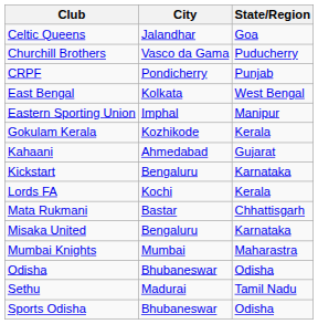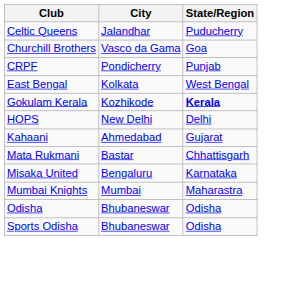 <table class="wikitable sortable">
 <tr>
 <th>Club</th>
 <th>City</th>
 <th>State/Region</th>
 </tr>
 <tr>
 <td><a href='#'>Celtic Queens</a></td>
 <td><a href='#'>Jalandhar</a></td>
-<td><a href='#'>Goa</a></td>
+<td><a href='#'>Puducherry</a></td>
 </tr>
 <tr>
 <td><a href='#'>Churchill Brothers</a></td>
 <td><a href='#'>Vasco da Gama</a></td>
-<td><a href='#'>Puducherry</a></td>
+<td><a href='#'>Goa</a></td>
 </tr>
 <tr>
 <td><a href='#'>CRPF</a></td>
 <td><a href='#'>Pondicherry</a></td>
 <td><a href='#'>Punjab</a></td>
 </tr>
 <tr>
 <td><a href='#'>East Bengal</a></td>
 <td><a href='#'>Kolkata</a></td>
 <td><a href='#'>West Bengal</a></td>
 </tr>
 <tr>
-<td><a href='#'>Eastern Sporting Union</a></td>
-<td><a href='#'>Imphal</a></td>
-<td><a href='#'>Manipur</a></td>
+<td><a href='#'>Gokulam Kerala</a></td>
+<td><a href='#'>Kozhikode</a></td>
+<td><strong><a href='#'>Kerala</a></strong></td>
 </tr>
 <tr>
-<td><a href='#'>Gokulam Kerala</a></td>
-<td><a href='#'>Kozhikode</a></td>
-<td><a href='#'>Kerala</a></td>
+<td><a href='#'>HOPS</a></td>
+<td><a href='#'>New Delhi</a></td>
+<td><a href='#'>Delhi</a></td>
 </tr>
 <tr>
 <td><a href='#'>Kahaani</a></td>
 <td><a href='#'>Ahmedabad</a></td>
 <td><a href='#'>Gujarat</a></td>
-</tr>
-<tr>
-<td><a href='#'>Kickstart</a></td>
-<td><a href='#'>Bengaluru</a></td>
-<td><a href='#'>Karnataka</a></td>
-</tr>
-<tr>
-<td><a href='#'>Lords FA</a></td>
-<td><a href='#'>Kochi</a></td>
-<td><a href='#'>Kerala</a></td>
 </tr>
 <tr>
 <td><a href='#'>Mata Rukmani</a></td>
 <td><a href='#'>Bastar</a></td>
 <td><a href='#'>Chhattisgarh</a></td>
 </tr>
 <tr>
 <td><a href='#'>Misaka United</a></td>
 <td><a href='#'>Bengaluru</a></td>
 <td><a href='#'>Karnataka</a></td>
 </tr>
 <tr>
 <td><a href='#'>Mumbai Knights</a></td>
 <td><a href='#'>Mumbai</a></td>
 <td><a href='#'>Maharastra</a></td>
 </tr>
 <tr>
 <td><a href='#'>Odisha</a></td>
 <td><a href='#'>Bhubaneswar</a></td>
 <td><a href='#'>Odisha</a></td>
 </tr>
 <tr>
-<td><a href='#'>Sethu</a></td>
-<td><a href='#'>Madurai</a></td>
-<td><a href='#'>Tamil Nadu</a></td>
-</tr>
-<tr>
 <td><a href='#'>Sports Odisha</a></td>
 <td><a href='#'>Bhubaneswar</a></td>
 <td><a href='#'>Odisha</a></td>
 </tr>
 </table>
